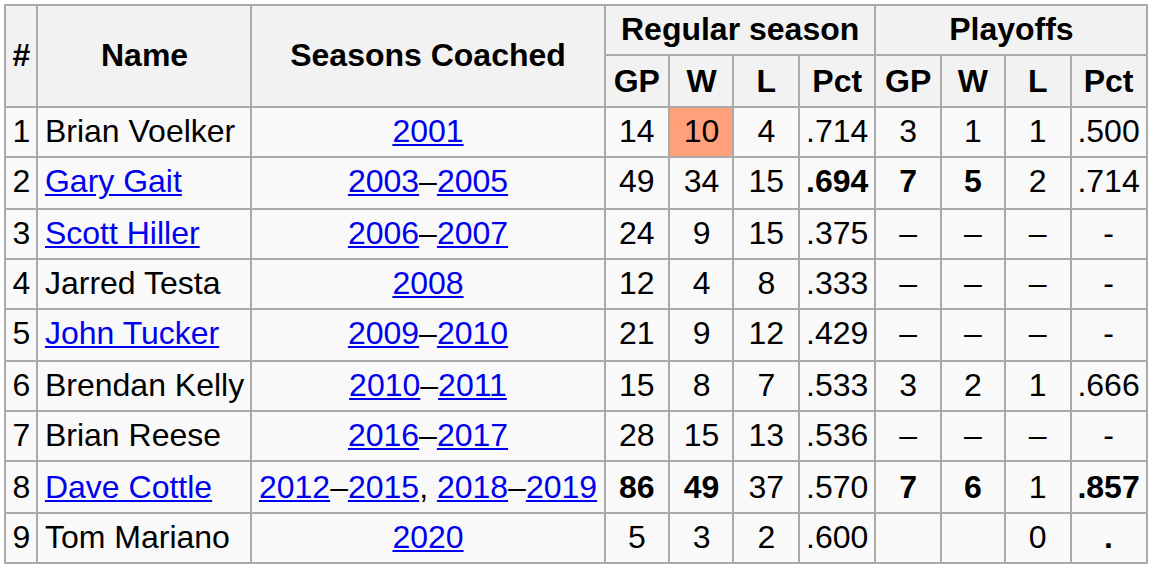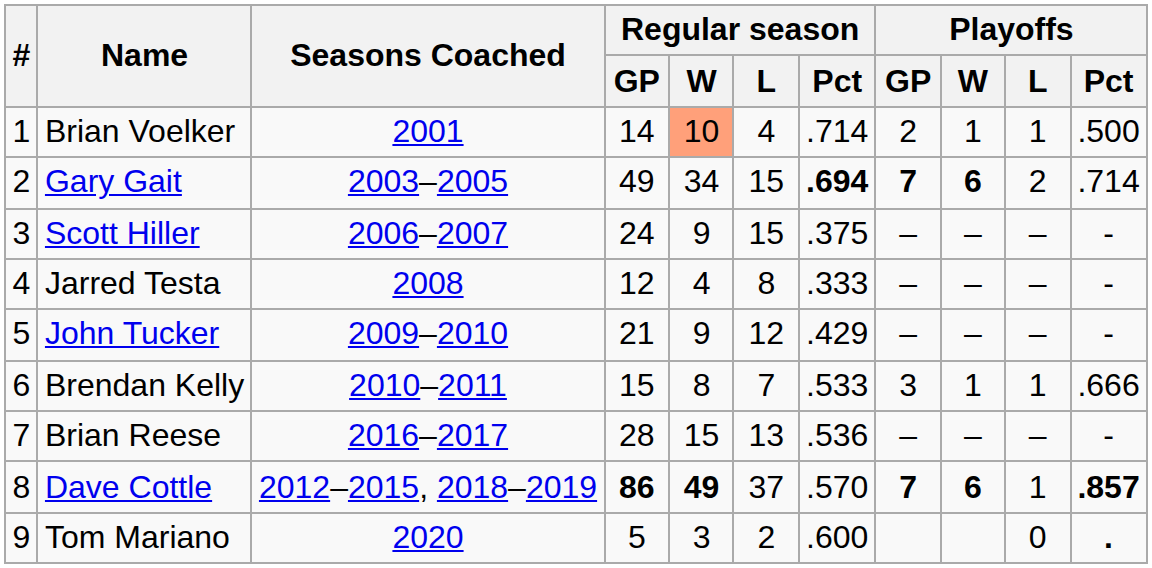 <table class="wikitable" style="text-align:center;">
 <tr>
 <th rowspan="2">#</th>
 <th rowspan="2">Name</th>
 <th rowspan="2">Seasons Coached</th>
 <th colspan="4">Regular season</th>
 <th colspan="4">Playoffs</th>
 </tr>
 <tr>
 <th width=25>GP</th>
 <th width=25>W</th>
 <th width=25>L</th>
 <th width=25>Pct</th>
 <th width=25>GP</th>
 <th width=25>W</th>
 <th width=25>L</th>
 <th width=25>Pct</th>
 </tr>
 <tr>
 <td>1</td>
 <td align=left>Brian Voelker</td>
 <td><a href='#'>2001</a></td>
 <td>14</td>
 <td style="background: lightsalmon;">10</td>
 <td>4</td>
 <td>.714</td>
-<td>3</td>
+<td>2</td>
 <td>1</td>
 <td>1</td>
 <td>.500</td>
 </tr>
 <tr>
 <td>2</td>
 <td align=left><a href='#'>Gary Gait</a></td>
 <td><a href='#'>2003</a>–<a href='#'>2005</a></td>
 <td>49</td>
 <td>34</td>
 <td>15</td>
 <td><strong>.694</strong></td>
 <td><strong>7</strong></td>
-<td><strong>5</strong></td>
+<td><strong>6</strong></td>
 <td>2</td>
 <td>.714</td>
 </tr>
 <tr>
 <td>3</td>
 <td align=left><a href='#'>Scott Hiller</a></td>
 <td><a href='#'>2006</a>–<a href='#'>2007</a></td>
 <td>24</td>
 <td>9</td>
 <td>15</td>
 <td>.375</td>
 <td>–</td>
 <td>–</td>
 <td>–</td>
 <td>-</td>
 </tr>
 <tr>
 <td>4</td>
 <td align=left>Jarred Testa</td>
 <td><a href='#'>2008</a></td>
 <td>12</td>
 <td>4</td>
 <td>8</td>
 <td>.333</td>
 <td>–</td>
 <td>–</td>
 <td>–</td>
 <td>-</td>
 </tr>
 <tr>
 <td>5</td>
 <td align=left><a href='#'>John Tucker</a></td>
 <td><a href='#'>2009</a>–<a href='#'>2010</a></td>
 <td>21</td>
 <td>9</td>
 <td>12</td>
 <td>.429</td>
 <td>–</td>
 <td>–</td>
 <td>–</td>
 <td>-</td>
 </tr>
 <tr>
 <td>6</td>
 <td align=left>Brendan Kelly</td>
 <td><a href='#'>2010</a>–<a href='#'>2011</a></td>
 <td>15</td>
 <td>8</td>
 <td>7</td>
 <td>.533</td>
 <td>3</td>
-<td>2</td>
+<td>1</td>
 <td>1</td>
 <td>.666</td>
 </tr>
 <tr>
 <td>7</td>
 <td align=left>Brian Reese</td>
 <td><a href='#'>2016</a>–<a href='#'>2017</a></td>
 <td>28</td>
 <td>15</td>
 <td>13</td>
 <td>.536</td>
 <td>–</td>
 <td>–</td>
 <td>–</td>
 <td>-</td>
 </tr>
 <tr>
 <td>8</td>
 <td align=left><a href='#'>Dave Cottle</a></td>
 <td><a href='#'>2012</a>–<a href='#'>2015</a>, <a href='#'>2018</a>–<a href='#'>2019</a></td>
 <td><strong>86</strong></td>
 <td><strong>49</strong></td>
 <td>37</td>
 <td>.570</td>
 <td><strong>7</strong></td>
 <td><strong>6</strong></td>
 <td>1</td>
 <td><strong>.857</strong></td>
 </tr>
 <tr>
 <td>9</td>
 <td align=left>Tom Mariano</td>
 <td><a href='#'>2020</a></td>
 <td>5</td>
 <td>3</td>
 <td>2</td>
 <td>.600</td>
 <td></td>
 <td></td>
 <td>0</td>
 <td><strong>.</strong></td>
 </tr>
 </table>
